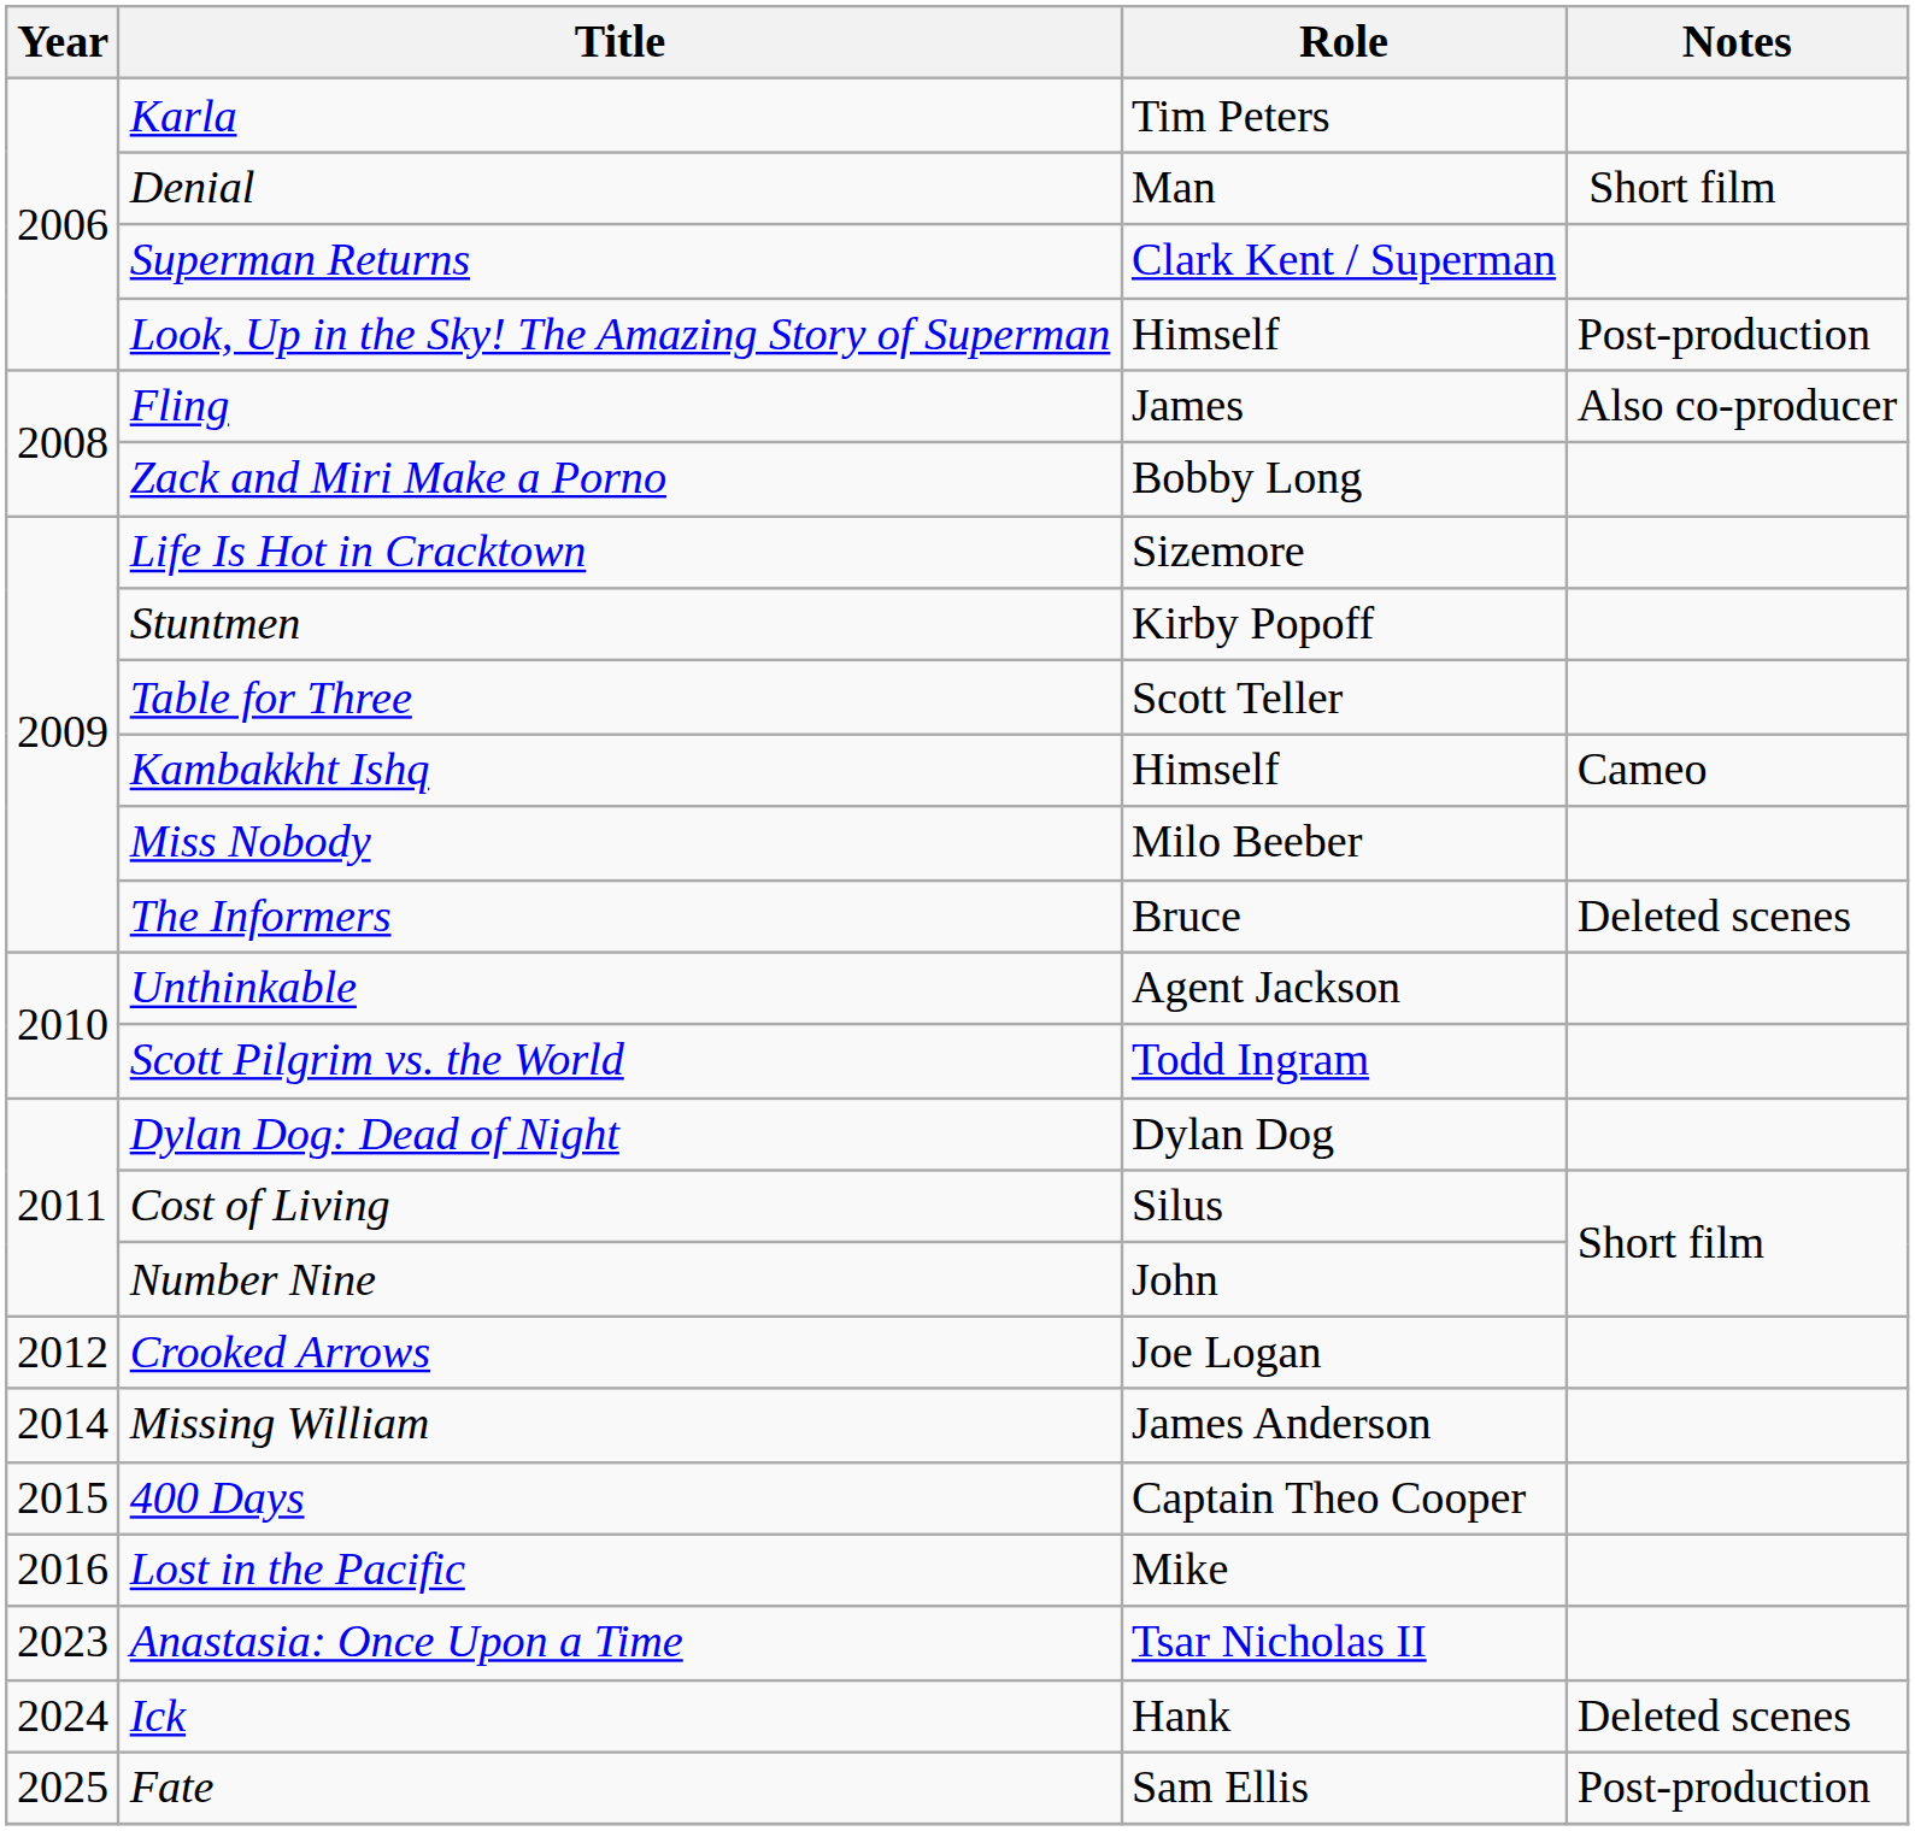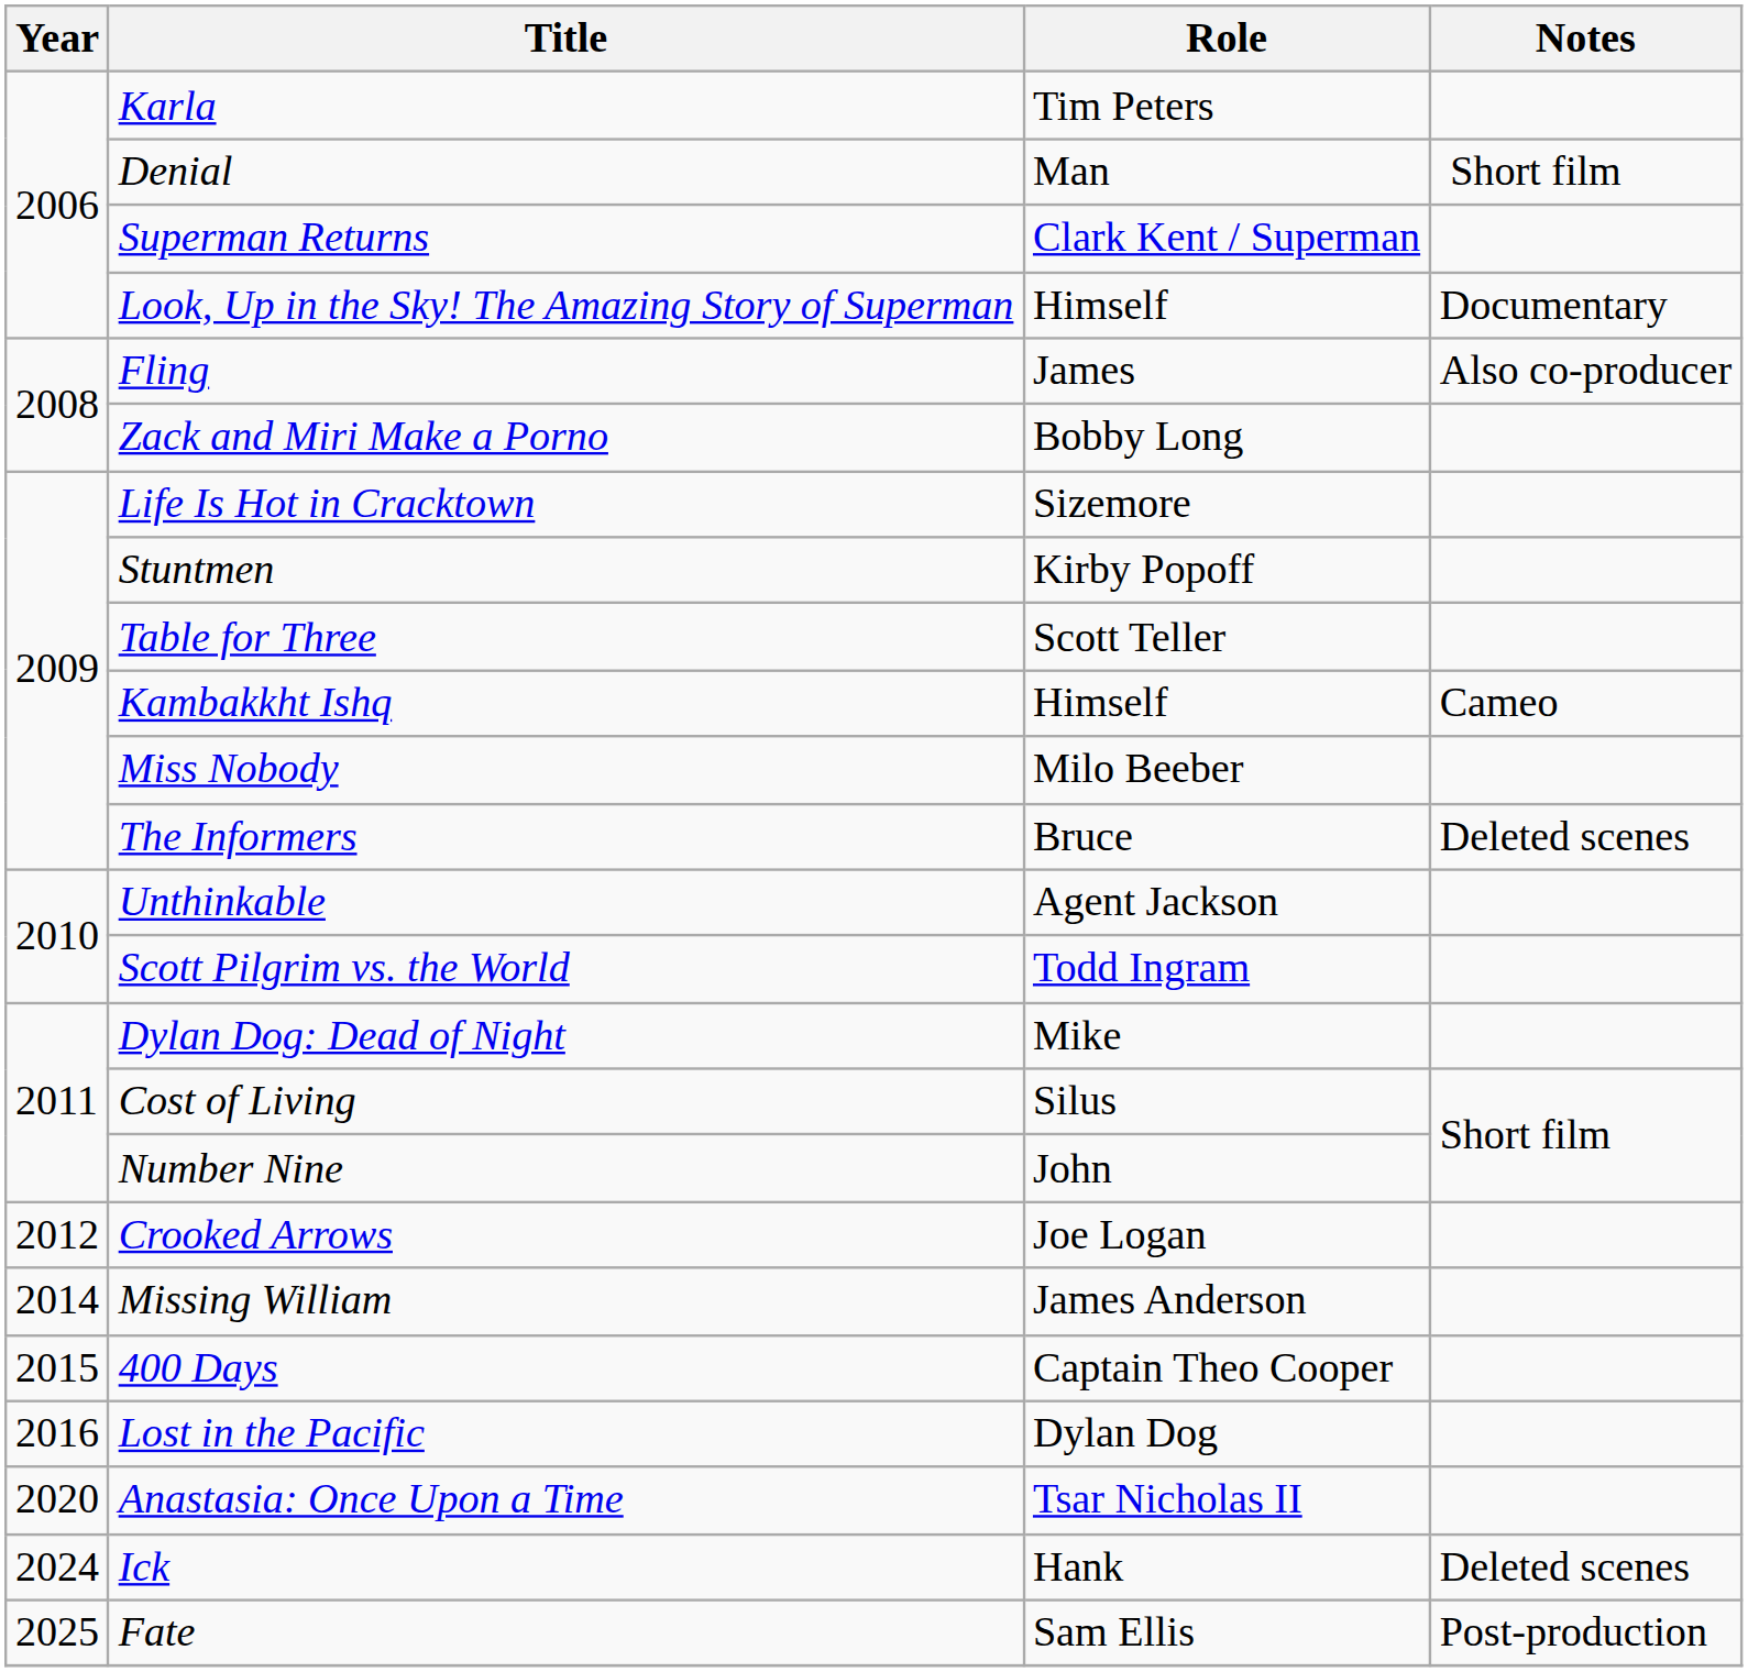 <table class="wikitable sortable">
 <tr>
 <th>Year</th>
 <th>Title</th>
 <th>Role</th>
 <th class="unsortable">Notes</th>
 </tr>
 <tr>
 <td rowspan="4">2006</td>
 <td><em><a href='#'>Karla</a></em></td>
 <td>Tim Peters</td>
 <td></td>
 </tr>
 <tr>
 <td><em>Denial</em></td>
 <td>Man</td>
 <td> Short film</td>
 </tr>
 <tr>
 <td><em><a href='#'>Superman Returns</a></em></td>
 <td><a href='#'>Clark Kent / Superman</a></td>
 <td></td>
 </tr>
 <tr>
 <td><em><a href='#'>Look, Up in the Sky! The Amazing Story of Superman</a></em></td>
 <td>Himself</td>
-<td></em>Post-production<em></td>
+<td>Documentary</td>
 </tr>
 <tr>
 <td rowspan="2">2008</td>
 <td><em><a href='#'>Fling</a></em></td>
 <td>James</td>
 <td>Also co-producer</td>
 </tr>
 <tr>
 <td><em><a href='#'>Zack and Miri Make a Porno</a></em></td>
 <td>Bobby Long</td>
 <td></td>
 </tr>
 <tr>
 <td rowspan="6">2009</td>
 <td><em><a href='#'>Life Is Hot in Cracktown</a></em></td>
 <td>Sizemore</td>
 <td></td>
 </tr>
 <tr>
 <td><em>Stuntmen</em></td>
 <td>Kirby Popoff</td>
 <td></td>
 </tr>
 <tr>
 <td><em><a href='#'>Table for Three</a></em></td>
 <td>Scott Teller</td>
 <td></td>
 </tr>
 <tr>
 <td><em><a href='#'>Kambakkht Ishq</a></em></td>
 <td>Himself</td>
 <td>Cameo</td>
 </tr>
 <tr>
 <td><em><a href='#'>Miss Nobody</a></em></td>
 <td>Milo Beeber</td>
 <td></td>
 </tr>
 <tr>
 <td><em><a href='#'>The Informers</a></em></td>
 <td>Bruce</td>
 <td>Deleted scenes</td>
 </tr>
 <tr>
 <td rowspan="2">2010</td>
 <td><em><a href='#'>Unthinkable</a></em></td>
 <td>Agent Jackson</td>
 <td></td>
 </tr>
 <tr>
 <td><em><a href='#'>Scott Pilgrim vs. the World</a></em></td>
 <td><a href='#'>Todd Ingram</a></td>
 <td></td>
 </tr>
 <tr>
 <td rowspan="3">2011</td>
 <td><em><a href='#'>Dylan Dog: Dead of Night</a></em></td>
-<td>Dylan Dog</td>
+<td>Mike</td>
 <td></td>
 </tr>
 <tr>
 <td><em>Cost of Living</em></td>
 <td>Silus</td>
 <td rowspan="2">Short film</td>
 </tr>
 <tr>
 <td><em>Number Nine</em></td>
 <td>John</td>
 </tr>
 <tr>
 <td>2012</td>
 <td><em><a href='#'>Crooked Arrows</a></em></td>
 <td>Joe Logan</td>
 <td></td>
 </tr>
 <tr>
 <td>2014</td>
 <td><em>Missing William</em></td>
 <td>James Anderson</td>
 <td></td>
 </tr>
 <tr>
 <td>2015</td>
 <td><em><a href='#'>400 Days</a></em></td>
 <td>Captain Theo Cooper</td>
 <td></td>
 </tr>
 <tr>
 <td>2016</td>
 <td><em><a href='#'>Lost in the Pacific</a></em></td>
-<td>Mike</td>
+<td>Dylan Dog</td>
 <td></td>
 </tr>
 <tr>
-<td>2023</td>
+<td>2020</td>
 <td><em><a href='#'>Anastasia: Once Upon a Time</a></em></td>
 <td><a href='#'>Tsar Nicholas II</a></td>
 <td></td>
 </tr>
 <tr>
 <td>2024</td>
 <td><em><a href='#'>Ick</a></em></td>
 <td>Hank</td>
 <td>Deleted scenes</td>
 </tr>
 <tr>
 <td>2025</td>
 <td><em>Fate</td>
 <td>Sam Ellis</td>
 <td></em>Post-production<em></td>
 </tr>
 <tr>
 </tr>
 </table>
